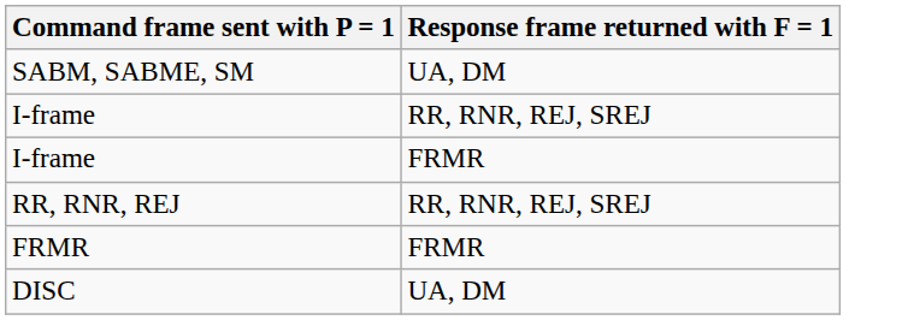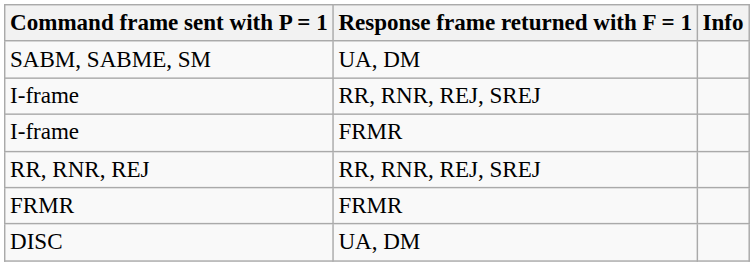 <table class="wikitable">
 <tr>
 <th>Command frame sent with P = 1</th>
 <th>Response frame returned with F = 1</th>
+<th>Info</th>
 </tr>
 <tr>
 <td>SABM, SABME, SM</td>
 <td>UA, DM</td>
+<td></td>
 </tr>
 <tr>
 <td>I-frame</td>
 <td>RR, RNR, REJ, SREJ</td>
+<td></td>
 </tr>
 <tr>
 <td>I-frame</td>
 <td>FRMR</td>
+<td></td>
 </tr>
 <tr>
 <td>RR, RNR, REJ</td>
 <td>RR, RNR, REJ, SREJ</td>
+<td></td>
 </tr>
 <tr>
 <td>FRMR</td>
 <td>FRMR</td>
+<td></td>
 </tr>
 <tr>
 <td>DISC</td>
 <td>UA, DM</td>
+<td></td>
 </tr>
 </table>
